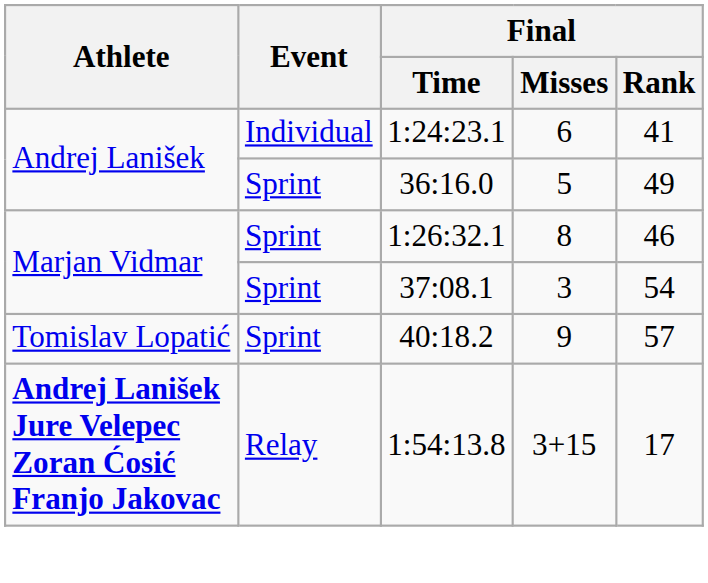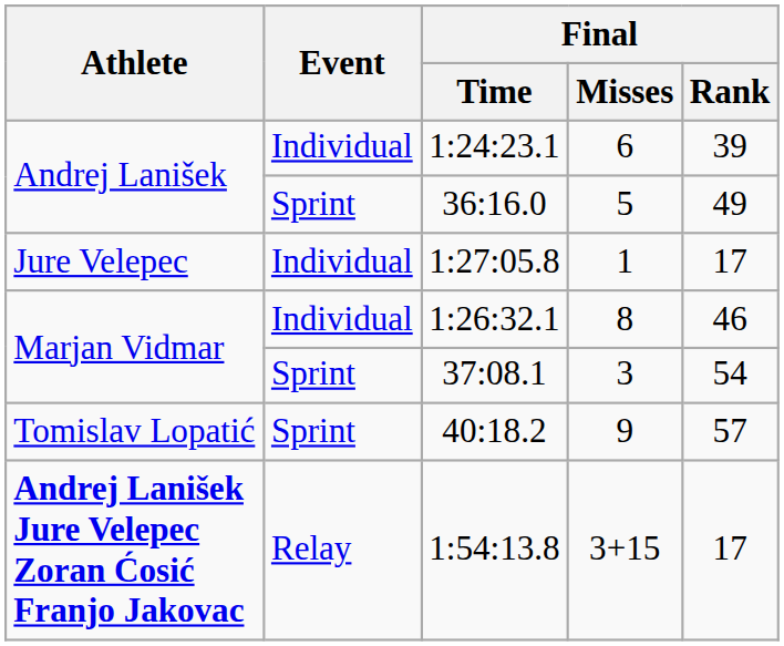 <table class="wikitable" style="font-size:90%">
 <tr>
 <th rowspan="2">Athlete</th>
 <th rowspan="2">Event</th>
 <th colspan="3">Final</th>
 </tr>
 <tr>
 <th>Time</th>
 <th>Misses</th>
 <th>Rank</th>
 </tr>
 <tr align="center">
 <td align="left" rowspan=2><a href='#'>Andrej Lanišek</a></td>
 <td align="left"><a href='#'>Individual</a></td>
 <td>1:24:23.1</td>
 <td>6</td>
-<td>41</td>
+<td>39</td>
 </tr>
 <tr align="center">
 <td align="left"><a href='#'>Sprint</a></td>
 <td>36:16.0</td>
 <td>5</td>
 <td>49</td>
 </tr>
 <tr align="center">
+<td align="left"><a href='#'>Jure Velepec</a></td>
+<td align="left"><a href='#'>Individual</a></td>
+<td>1:27:05.8</td>
+<td>1</td>
+<td>17</td>
+</tr>
+<tr align="center">
 <td align="left" rowspan=2><a href='#'>Marjan Vidmar</a></td>
-<td align="left"><a href='#'>Sprint</a></td>
+<td align="left"><a href='#'>Individual</a></td>
 <td>1:26:32.1</td>
 <td>8</td>
 <td>46</td>
 </tr>
 <tr align="center">
 <td align="left"><a href='#'>Sprint</a></td>
 <td>37:08.1</td>
 <td>3</td>
 <td>54</td>
 </tr>
 <tr align="center">
 <td align="left"><a href='#'>Tomislav Lopatić</a></td>
 <td align="left"><a href='#'>Sprint</a></td>
 <td>40:18.2</td>
 <td>9</td>
 <td>57</td>
 </tr>
 <tr align="center">
 <td align="left"><strong><a href='#'>Andrej Lanišek</a> <br> <a href='#'>Jure Velepec</a> <br> <a href='#'>Zoran Ćosić</a> <br> <a href='#'>Franjo Jakovac</a></strong></td>
 <td align="left"><a href='#'>Relay</a></td>
 <td>1:54:13.8</td>
 <td>3+15</td>
 <td>17</td>
 </tr>
 </table>
